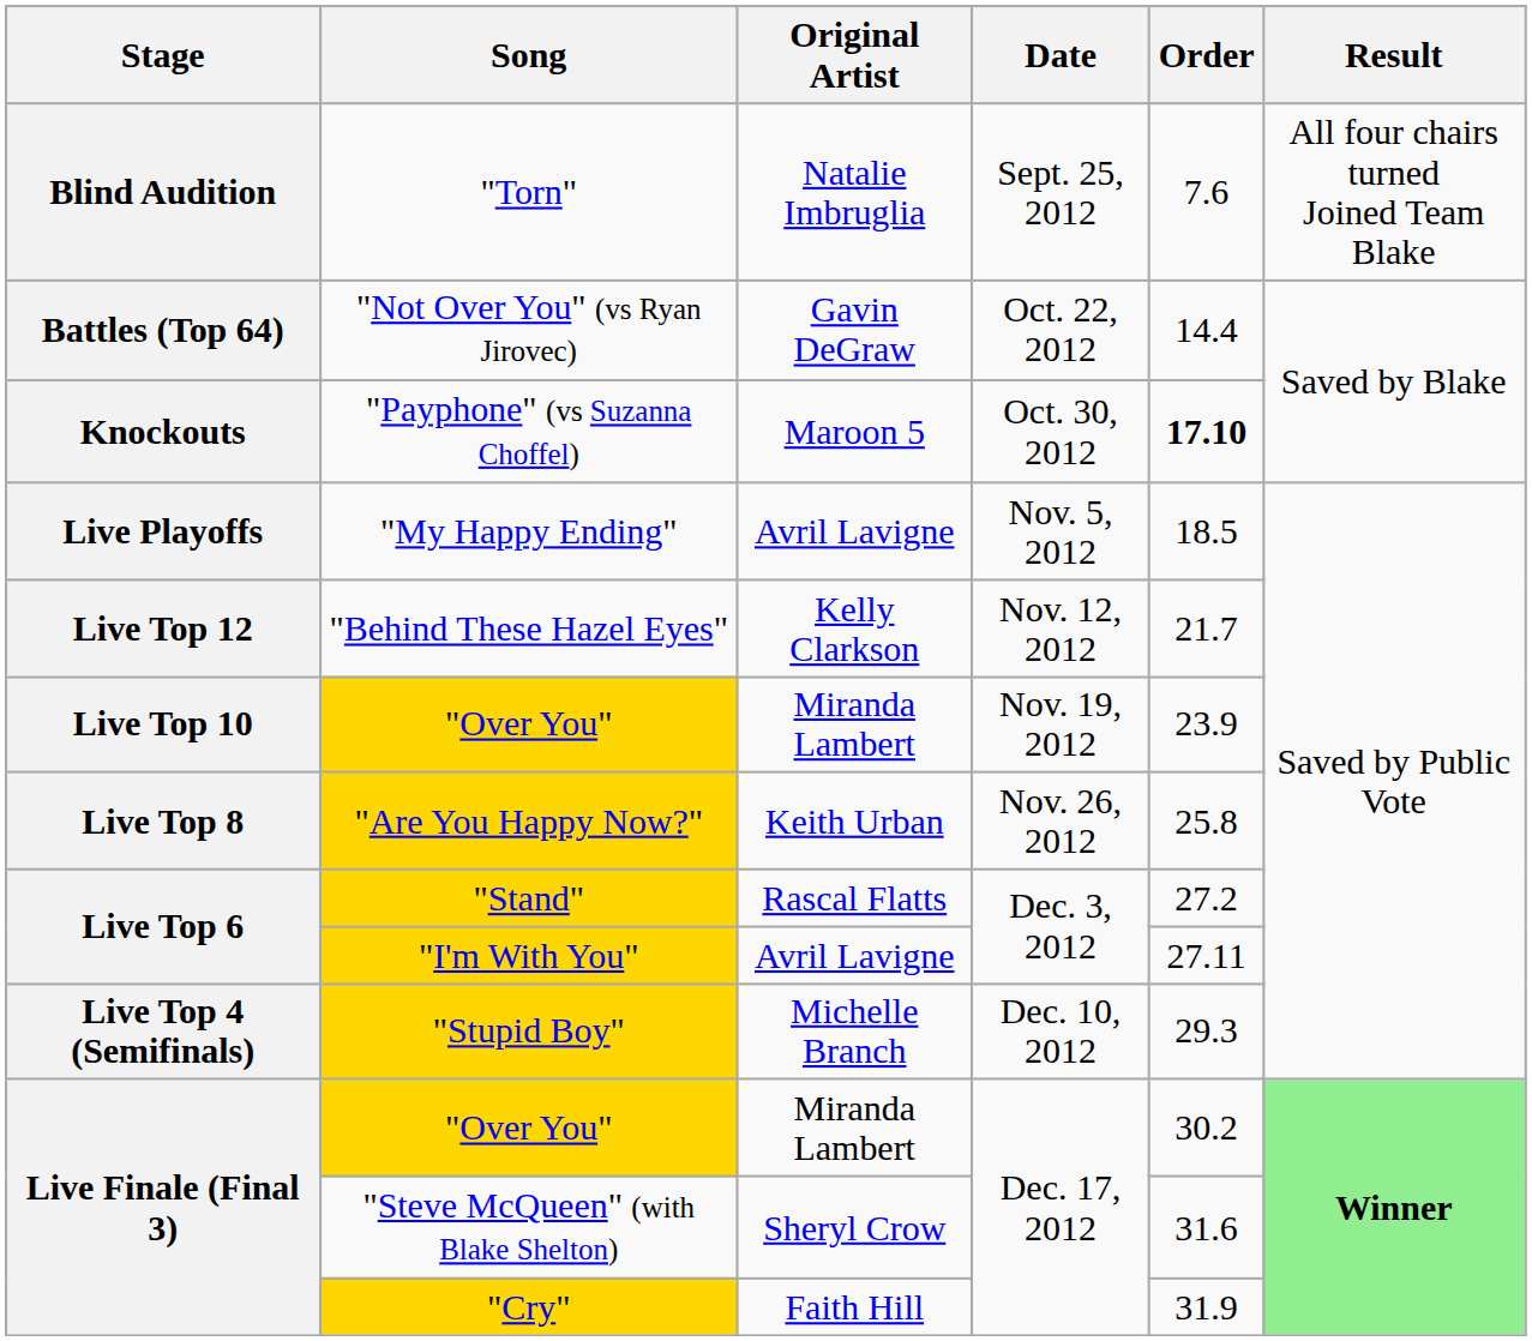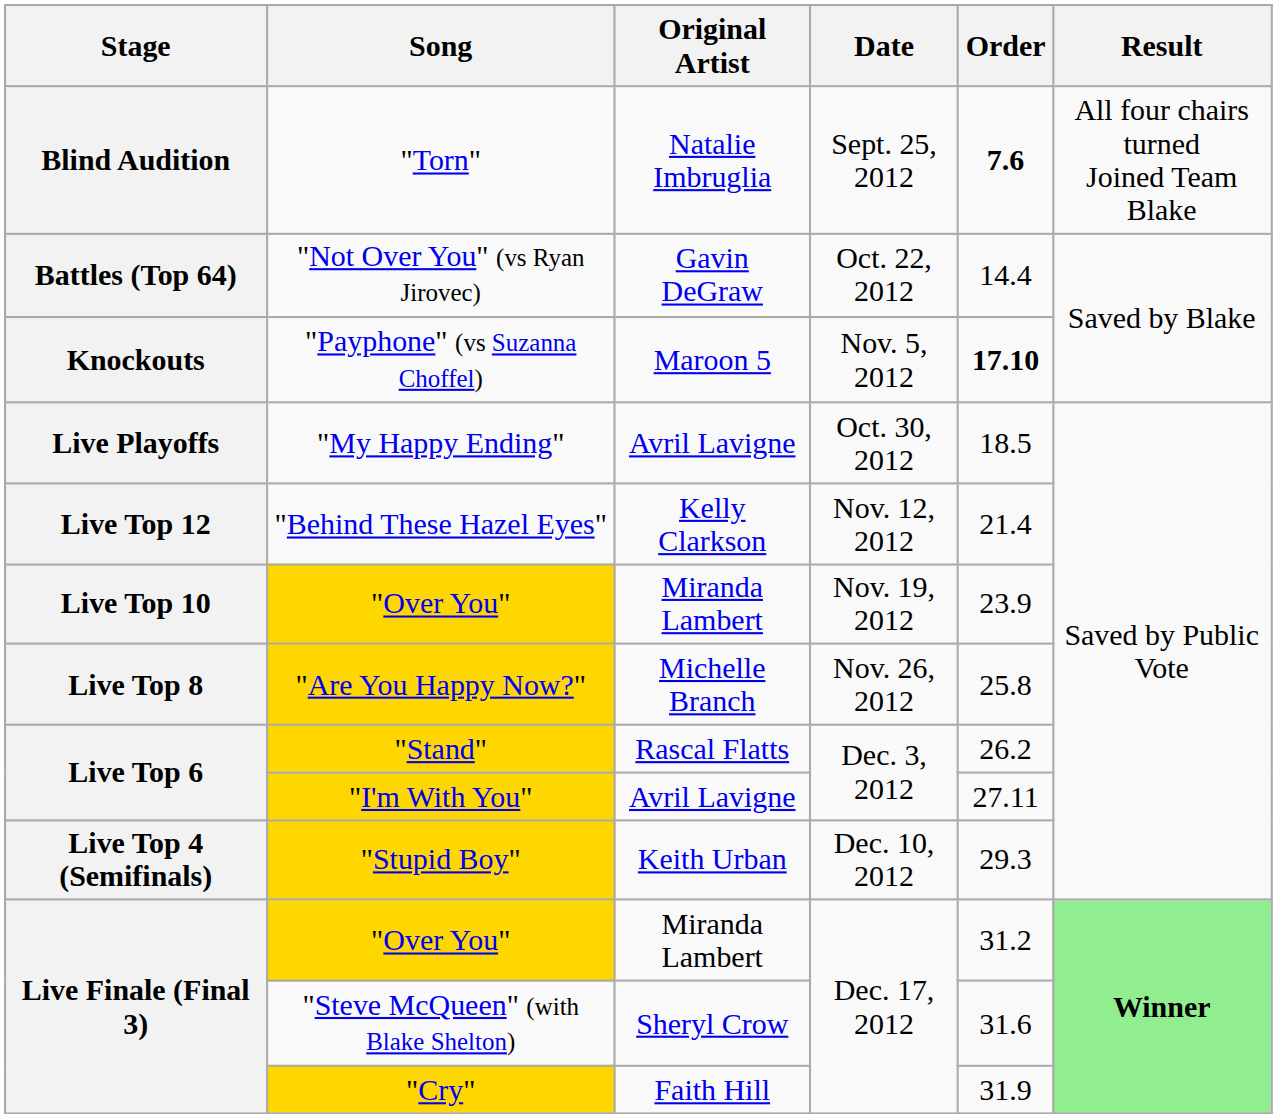 <table class="wikitable" style="text-align:center; font-size:90%; line-height:16px;">
 <tr>
 <th scope="col">Stage</th>
 <th scope="col">Song</th>
 <th scope="col">Original Artist</th>
 <th scope="col">Date</th>
 <th scope="col">Order</th>
 <th scope="col">Result</th>
 </tr>
 <tr>
 <th scope="row">Blind Audition</th>
 <td>"<a href='#'>Torn</a>"</td>
 <td><a href='#'>Natalie Imbruglia</a></td>
 <td>Sept. 25, 2012</td>
-<td>7.6</td>
+<td><strong>7.6</strong></td>
 <td>All four chairs turned<br>Joined Team Blake</td>
 </tr>
 <tr>
 <th scope="row">Battles (Top 64)</th>
 <td>"<a href='#'>Not Over You</a>" <small>(vs Ryan Jirovec)</small></td>
 <td><a href='#'>Gavin DeGraw</a></td>
 <td>Oct. 22, 2012</td>
 <td>14.4</td>
 <td rowspan=2>Saved by Blake</td>
 </tr>
 <tr>
 <th scope="row">Knockouts</th>
 <td>"<a href='#'>Payphone</a>" <small> (vs <a href='#'>Suzanna Choffel</a>)</small></td>
 <td><a href='#'>Maroon 5</a></td>
-<td>Oct. 30, 2012</td>
+<td>Nov. 5, 2012</td>
 <td><strong>17.10</strong></td>
 </tr>
 <tr>
 <th scope="row">Live Playoffs</th>
 <td>"<a href='#'>My Happy Ending</a>"</td>
 <td><a href='#'>Avril Lavigne</a></td>
-<td>Nov. 5, 2012</td>
+<td>Oct. 30, 2012</td>
 <td>18.5</td>
 <td rowspan=7>Saved by Public Vote</td>
 </tr>
 <tr>
 <th scope="row">Live Top 12</th>
 <td>"<a href='#'>Behind These Hazel Eyes</a>"</td>
 <td><a href='#'>Kelly Clarkson</a></td>
 <td>Nov. 12, 2012</td>
-<td>21.7</td>
+<td>21.4</td>
 </tr>
 <tr>
 <th scope="row">Live Top 10</th>
 <td style="background:gold;">"<a href='#'>Over You</a>"</td>
 <td><a href='#'>Miranda Lambert</a></td>
 <td>Nov. 19, 2012</td>
 <td>23.9</td>
 </tr>
 <tr>
 <th scope="row">Live Top 8</th>
 <td style="background:gold;">"<a href='#'>Are You Happy Now?</a>"</td>
-<td><a href='#'>Keith Urban</a></td>
+<td><a href='#'>Michelle Branch</a></td>
 <td>Nov. 26, 2012</td>
 <td>25.8</td>
 </tr>
 <tr>
 <th scope="row" rowspan="2">Live Top 6</th>
 <td style="background:gold;">"<a href='#'>Stand</a>"</td>
 <td><a href='#'>Rascal Flatts</a></td>
 <td rowspan="2">Dec. 3, 2012</td>
-<td>27.2</td>
+<td>26.2</td>
 </tr>
 <tr>
 <td style="background:gold;">"<a href='#'>I'm With You</a>"</td>
 <td><a href='#'>Avril Lavigne</a></td>
 <td>27.11</td>
 </tr>
 <tr>
 <th scope="row">Live Top 4 (Semifinals)</th>
 <td style="background:gold;">"<a href='#'>Stupid Boy</a>"</td>
-<td><a href='#'>Michelle Branch</a></td>
+<td><a href='#'>Keith Urban</a></td>
 <td>Dec. 10, 2012</td>
 <td>29.3</td>
 </tr>
 <tr>
 <th scope="row" rowspan="3">Live Finale (Final 3)</th>
 <td style="background:gold;">"<a href='#'>Over You</a>"</td>
 <td>Miranda Lambert</td>
 <td rowspan="3">Dec. 17, 2012</td>
-<td>30.2</td>
+<td>31.2</td>
 <td style="background:lightgreen;" rowspan=3><strong>Winner</strong></td>
 </tr>
 <tr>
 <td>"<a href='#'>Steve McQueen</a>" <small>(with <a href='#'>Blake Shelton</a>)</small></td>
 <td><a href='#'>Sheryl Crow</a></td>
 <td>31.6</td>
 </tr>
 <tr>
 <td style="background:gold;">"<a href='#'>Cry</a>"</td>
 <td><a href='#'>Faith Hill</a></td>
 <td>31.9</td>
 </tr>
 <tr>
 </tr>
 </table>
